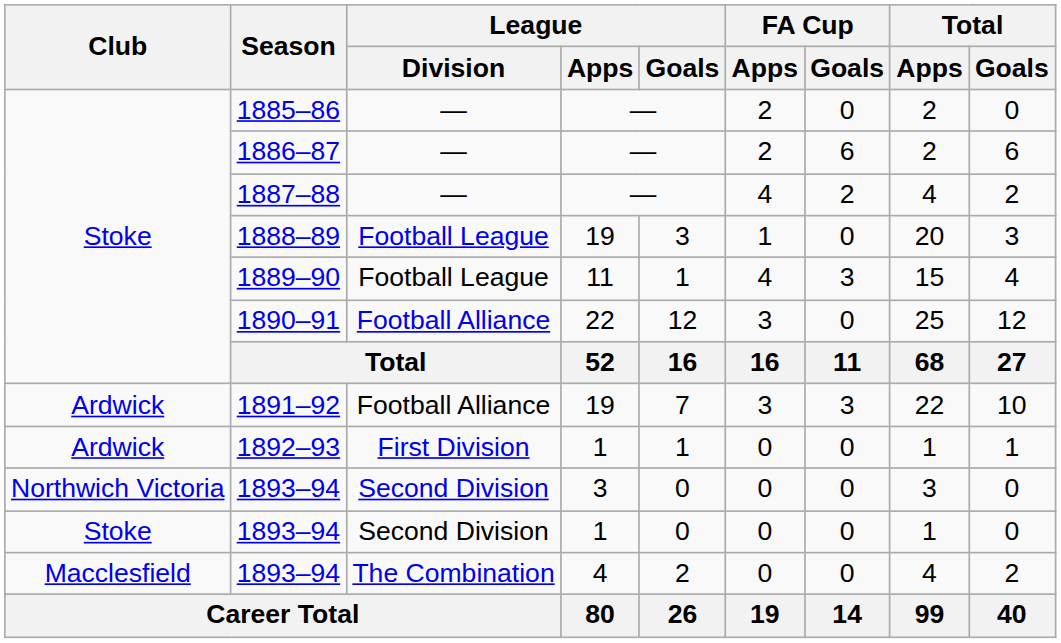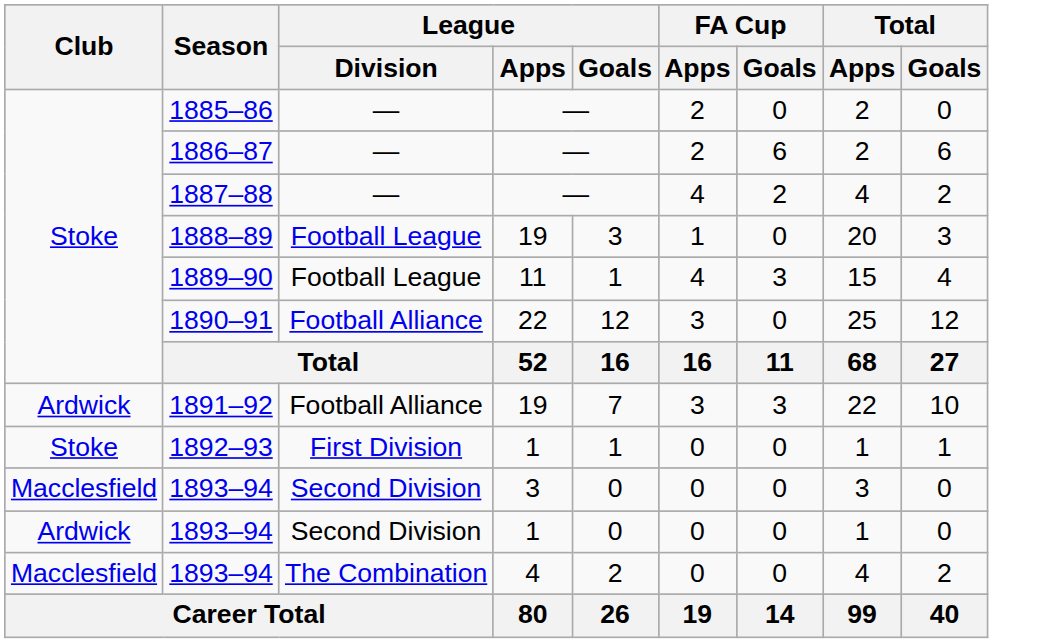 <table class="wikitable" style="text-align: center;">
 <tr>
 <th rowspan="2">Club</th>
 <th rowspan="2">Season</th>
 <th colspan="3">League</th>
 <th colspan="2">FA Cup</th>
 <th colspan="2">Total</th>
 </tr>
 <tr>
 <th>Division</th>
 <th>Apps</th>
 <th>Goals</th>
 <th>Apps</th>
 <th>Goals</th>
 <th>Apps</th>
 <th>Goals</th>
 </tr>
 <tr>
 <td rowspan="7"><a href='#'>Stoke</a></td>
 <td><a href='#'>1885–86</a></td>
 <td>—</td>
 <td colspan="2">—</td>
 <td>2</td>
 <td>0</td>
 <td>2</td>
 <td>0</td>
 </tr>
 <tr>
 <td><a href='#'>1886–87</a></td>
 <td>—</td>
 <td colspan="2">—</td>
 <td>2</td>
 <td>6</td>
 <td>2</td>
 <td>6</td>
 </tr>
 <tr>
 <td><a href='#'>1887–88</a></td>
 <td>—</td>
 <td colspan="2">—</td>
 <td>4</td>
 <td>2</td>
 <td>4</td>
 <td>2</td>
 </tr>
 <tr>
 <td><a href='#'>1888–89</a></td>
 <td><a href='#'>Football League</a></td>
 <td>19</td>
 <td>3</td>
 <td>1</td>
 <td>0</td>
 <td>20</td>
 <td>3</td>
 </tr>
 <tr>
 <td><a href='#'>1889–90</a></td>
 <td>Football League</td>
 <td>11</td>
 <td>1</td>
 <td>4</td>
 <td>3</td>
 <td>15</td>
 <td>4</td>
 </tr>
 <tr>
 <td><a href='#'>1890–91</a></td>
 <td><a href='#'>Football Alliance</a></td>
 <td>22</td>
 <td>12</td>
 <td>3</td>
 <td>0</td>
 <td>25</td>
 <td>12</td>
 </tr>
 <tr>
 <th colspan=2>Total</th>
 <th>52</th>
 <th>16</th>
 <th>16</th>
 <th>11</th>
 <th>68</th>
 <th>27</th>
 </tr>
 <tr>
 <td><a href='#'>Ardwick</a></td>
 <td><a href='#'>1891–92</a></td>
 <td>Football Alliance</td>
 <td>19</td>
 <td>7</td>
 <td>3</td>
 <td>3</td>
 <td>22</td>
 <td>10</td>
 </tr>
 <tr>
-<td><a href='#'>Ardwick</a></td>
+<td><a href='#'>Stoke</a></td>
 <td><a href='#'>1892–93</a></td>
 <td><a href='#'>First Division</a></td>
 <td>1</td>
 <td>1</td>
 <td>0</td>
 <td>0</td>
 <td>1</td>
 <td>1</td>
 </tr>
 <tr>
-<td><a href='#'>Northwich Victoria</a></td>
+<td><a href='#'>Macclesfield</a></td>
 <td><a href='#'>1893–94</a></td>
 <td><a href='#'>Second Division</a></td>
 <td>3</td>
 <td>0</td>
 <td>0</td>
 <td>0</td>
 <td>3</td>
 <td>0</td>
 </tr>
 <tr>
-<td><a href='#'>Stoke</a></td>
+<td><a href='#'>Ardwick</a></td>
 <td><a href='#'>1893–94</a></td>
 <td>Second Division</td>
 <td>1</td>
 <td>0</td>
 <td>0</td>
 <td>0</td>
 <td>1</td>
 <td>0</td>
 </tr>
 <tr>
 <td><a href='#'>Macclesfield</a></td>
 <td><a href='#'>1893–94</a></td>
 <td><a href='#'>The Combination</a></td>
 <td>4</td>
 <td>2</td>
 <td>0</td>
 <td>0</td>
 <td>4</td>
 <td>2</td>
 </tr>
 <tr>
 <th colspan="3">Career Total</th>
 <th>80</th>
 <th>26</th>
 <th>19</th>
 <th>14</th>
 <th>99</th>
 <th>40</th>
 </tr>
 </table>
